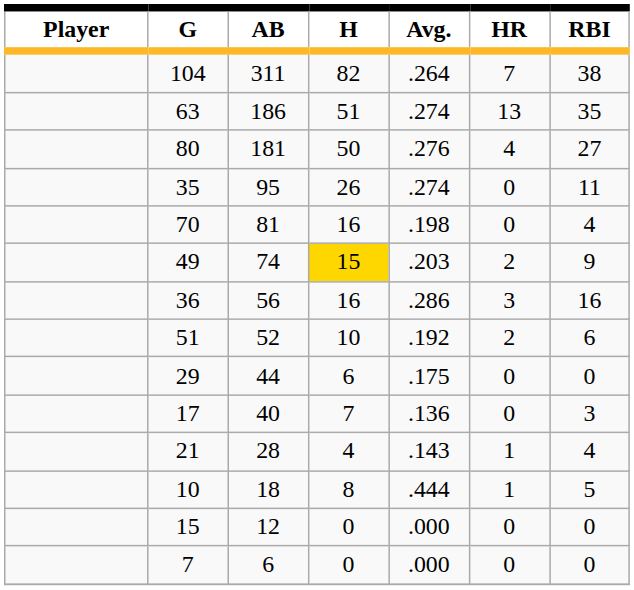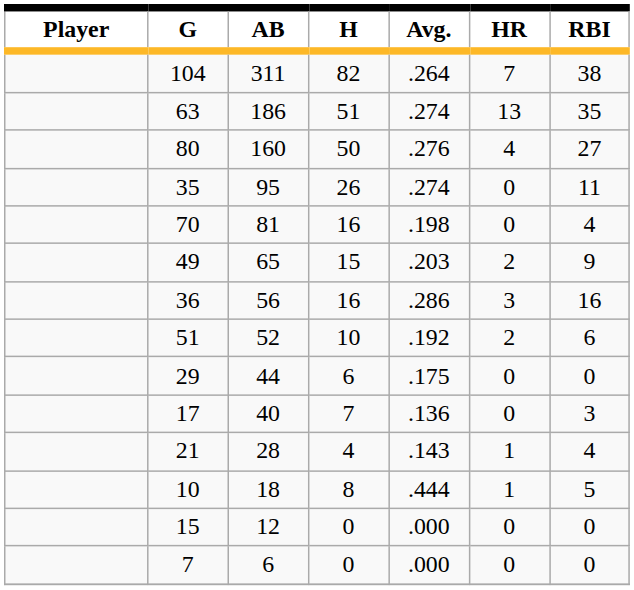 <table class="wikitable sortable">
 <tr>
 <th style="background:#FFFFFF; border-top:#000000 5px solid; border-bottom:#FDB827 5px solid;" width="16%">Player</th>
 <th style="background:#FFFFFF; border-top:#000000 5px solid; border-bottom:#FDB827 5px solid;" width="9%">G</th>
 <th style="background:#FFFFFF; border-top:#000000 5px solid; border-bottom:#FDB827 5px solid;" width="9%">AB</th>
 <th style="background:#FFFFFF; border-top:#000000 5px solid; border-bottom:#FDB827 5px solid;" width="9%">H</th>
 <th style="background:#FFFFFF; border-top:#000000 5px solid; border-bottom:#FDB827 5px solid;" width="9%">Avg.</th>
 <th style="background:#FFFFFF; border-top:#000000 5px solid; border-bottom:#FDB827 5px solid;" width="9%">HR</th>
 <th style="background:#FFFFFF; border-top:#000000 5px solid; border-bottom:#FDB827 5px solid;" width="9%">RBI</th>
 </tr>
 <tr align="center">
 <td></td>
 <td>104</td>
 <td>311</td>
 <td>82</td>
 <td>.264</td>
 <td>7</td>
 <td>38</td>
 </tr>
 <tr align="center">
 <td></td>
 <td>63</td>
 <td>186</td>
 <td>51</td>
 <td>.274</td>
 <td>13</td>
 <td>35</td>
 </tr>
 <tr align="center">
 <td></td>
 <td>80</td>
-<td>181</td>
+<td>160</td>
 <td>50</td>
 <td>.276</td>
 <td>4</td>
 <td>27</td>
 </tr>
 <tr align="center">
 <td></td>
 <td>35</td>
 <td>95</td>
 <td>26</td>
 <td>.274</td>
 <td>0</td>
 <td>11</td>
 </tr>
 <tr align="center">
 <td></td>
 <td>70</td>
 <td>81</td>
 <td>16</td>
 <td>.198</td>
 <td>0</td>
 <td>4</td>
 </tr>
 <tr align="center">
 <td></td>
 <td>49</td>
-<td>74</td>
-<td style="background: gold;">15</td>
+<td>65</td>
+<td>15</td>
 <td>.203</td>
 <td>2</td>
 <td>9</td>
 </tr>
 <tr align="center">
 <td></td>
 <td>36</td>
 <td>56</td>
 <td>16</td>
 <td>.286</td>
 <td>3</td>
 <td>16</td>
 </tr>
 <tr align="center">
 <td></td>
 <td>51</td>
 <td>52</td>
 <td>10</td>
 <td>.192</td>
 <td>2</td>
 <td>6</td>
 </tr>
 <tr align="center">
 <td></td>
 <td>29</td>
 <td>44</td>
 <td>6</td>
 <td>.175</td>
 <td>0</td>
 <td>0</td>
 </tr>
 <tr align="center">
 <td></td>
 <td>17</td>
 <td>40</td>
 <td>7</td>
 <td>.136</td>
 <td>0</td>
 <td>3</td>
 </tr>
 <tr align="center">
 <td></td>
 <td>21</td>
 <td>28</td>
 <td>4</td>
 <td>.143</td>
 <td>1</td>
 <td>4</td>
 </tr>
 <tr align="center">
 <td></td>
 <td>10</td>
 <td>18</td>
 <td>8</td>
 <td>.444</td>
 <td>1</td>
 <td>5</td>
 </tr>
 <tr align="center">
 <td></td>
 <td>15</td>
 <td>12</td>
 <td>0</td>
 <td>.000</td>
 <td>0</td>
 <td>0</td>
 </tr>
 <tr align="center">
 <td></td>
 <td>7</td>
 <td>6</td>
 <td>0</td>
 <td>.000</td>
 <td>0</td>
 <td>0</td>
 </tr>
 <tr align="center">
 </tr>
 </table>
